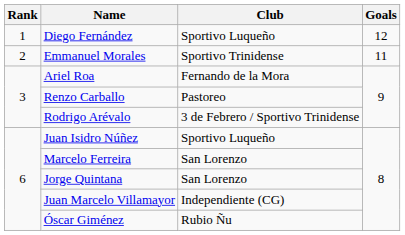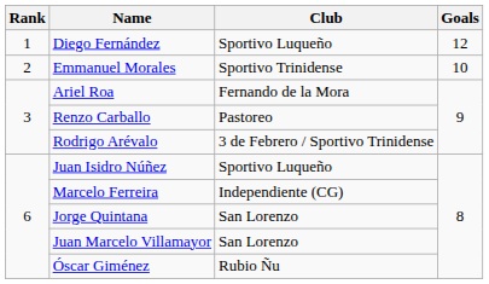 <table class="wikitable" border="1">
 <tr>
 <th>Rank</th>
 <th>Name</th>
 <th>Club</th>
 <th>Goals</th>
 </tr>
 <tr>
 <td align=center>1</td>
 <td> <a href='#'>Diego Fernández</a></td>
 <td>Sportivo Luqueño</td>
 <td align=center>12</td>
 </tr>
 <tr>
 <td align=center>2</td>
 <td> <a href='#'>Emmanuel Morales</a></td>
 <td>Sportivo Trinidense</td>
-<td align=center>11</td>
+<td align=center>10</td>
 </tr>
 <tr>
 <td rowspan=3 align=center>3</td>
 <td> <a href='#'>Ariel Roa</a></td>
 <td>Fernando de la Mora</td>
 <td rowspan=3 align=center>9</td>
 </tr>
 <tr>
 <td> <a href='#'>Renzo Carballo</a></td>
 <td>Pastoreo</td>
 </tr>
 <tr>
 <td> <a href='#'>Rodrigo Arévalo</a></td>
 <td>3 de Febrero / Sportivo Trinidense</td>
 </tr>
 <tr>
 <td rowspan=5 align=center>6</td>
 <td> <a href='#'>Juan Isidro Núñez</a></td>
 <td>Sportivo Luqueño</td>
 <td rowspan=5 align=center>8</td>
 </tr>
 <tr>
 <td> <a href='#'>Marcelo Ferreira</a></td>
-<td>San Lorenzo</td>
+<td>Independiente (CG)</td>
 </tr>
 <tr>
 <td> <a href='#'>Jorge Quintana</a></td>
 <td>San Lorenzo</td>
 </tr>
 <tr>
 <td> <a href='#'>Juan Marcelo Villamayor</a></td>
-<td>Independiente (CG)</td>
+<td>San Lorenzo</td>
 </tr>
 <tr>
 <td> <a href='#'>Óscar Giménez</a></td>
 <td>Rubio Ñu</td>
 </tr>
 </table>
